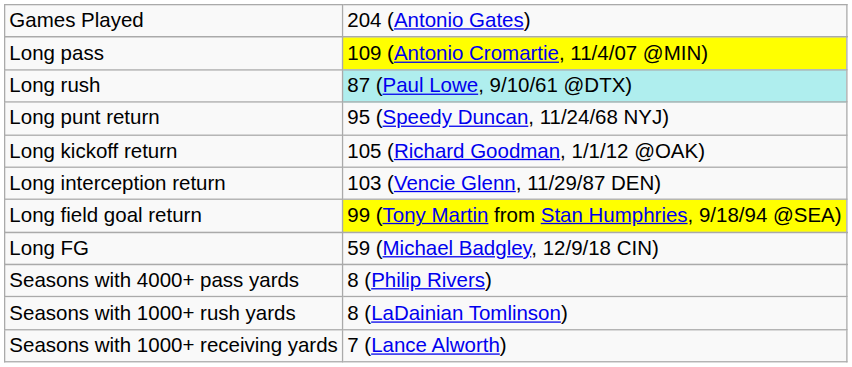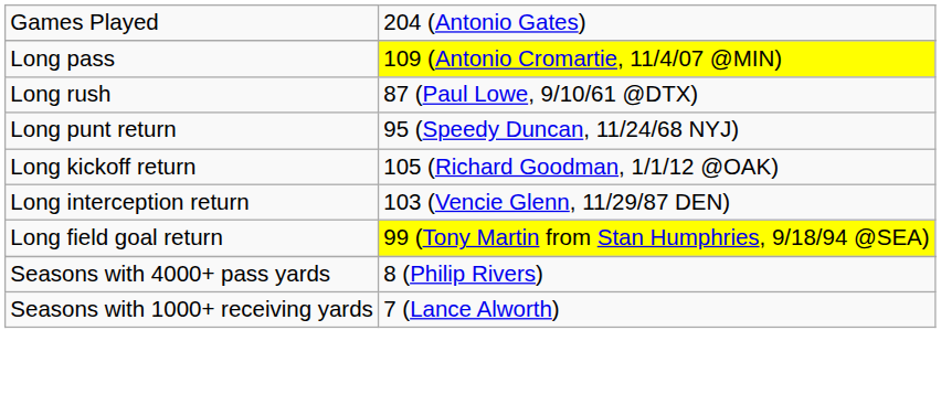 <table class="wikitable">
 <tr>
 <td>Games Played</td>
 <td>204 (<a href='#'>Antonio Gates</a>)</td>
 </tr>
 <tr || 256 || (>
 </tr>
 <tr>
 <td>Long pass</td>
 <td style="background: yellow;">109 (<a href='#'>Antonio Cromartie</a>, 11/4/07 @MIN)</td>
 </tr>
 <tr>
 <td>Long rush</td>
-<td style="background: paleturquoise;">87 (<a href='#'>Paul Lowe</a>, 9/10/61 @DTX)</td>
+<td>87 (<a href='#'>Paul Lowe</a>, 9/10/61 @DTX)</td>
 </tr>
 <tr>
 <td>Long punt return</td>
 <td>95 (<a href='#'>Speedy Duncan</a>, 11/24/68 NYJ)</td>
 </tr>
 <tr>
 <td>Long kickoff return</td>
 <td>105 (<a href='#'>Richard Goodman</a>, 1/1/12 @OAK)</td>
 </tr>
 <tr>
 <td>Long interception return</td>
 <td>103 (<a href='#'>Vencie Glenn</a>, 11/29/87 DEN)</td>
 </tr>
 <tr>
 <td>Long field goal return</td>
 <td style="background: yellow;">99 (<a href='#'>Tony Martin</a> from <a href='#'>Stan Humphries</a>, 9/18/94 @SEA)</td>
 </tr>
 <tr>
 </tr>
 <tr Long fumble return || 86 (>
 </tr>
 <tr>
-<td>Long FG</td>
-<td>59 (<a href='#'>Michael Badgley</a>, 12/9/18 CIN)</td>
-</tr>
-<tr>
 </tr>
 <tr Long punt || 82 (>
 </tr>
 <tr>
 <td>Seasons with 4000+ pass yards</td>
 <td>8 (<a href='#'>Philip Rivers</a>)</td>
 </tr>
 <tr>
-<td>Seasons with 1000+ rush yards</td>
-<td>8 (<a href='#'>LaDainian Tomlinson</a>)</td>
-</tr>
-<tr>
 <td>Seasons with 1000+ receiving yards</td>
 <td>7 (<a href='#'>Lance Alworth</a>)</td>
 </tr>
 </table>
